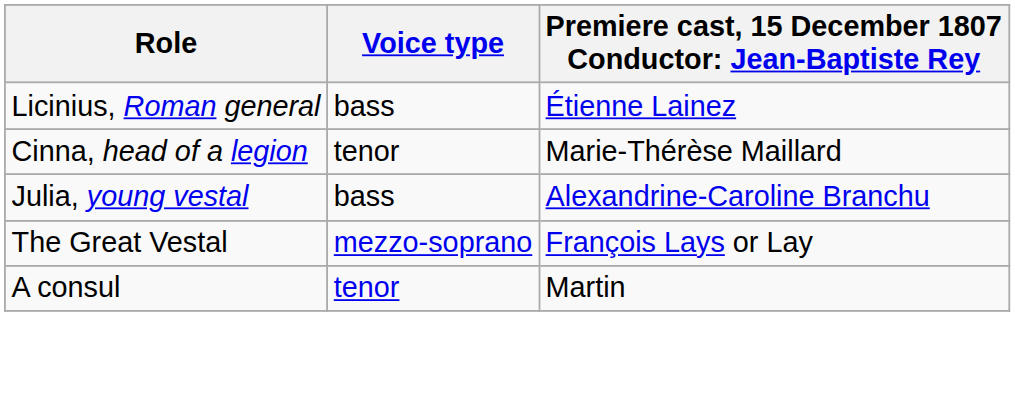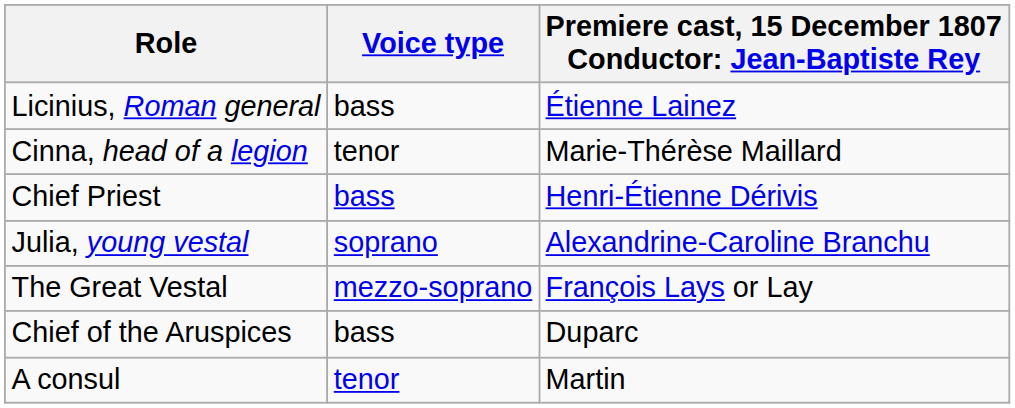 <table class="wikitable">
 <tr>
 <th>Role</th>
 <th><a href='#'>Voice type</a></th>
 <th>Premiere cast, 15 December 1807<br>Conductor: <a href='#'>Jean-Baptiste Rey</a></th>
 </tr>
 <tr>
 <td>Licinius, <em><a href='#'>Roman</a> general</em></td>
 <td>bass</td>
 <td><a href='#'>Étienne Lainez</a></td>
 </tr>
 <tr>
 <td>Cinna, <em>head of a <a href='#'>legion</a></em></td>
 <td>tenor</td>
 <td>Marie-Thérèse Maillard</td>
 </tr>
 <tr>
+<td>Chief Priest</td>
+<td><a href='#'>bass</a></td>
+<td><a href='#'>Henri-Étienne Dérivis</a></td>
+</tr>
+<tr>
 <td>Julia, <em><a href='#'>young vestal</a></em></td>
-<td>bass</td>
+<td><a href='#'>soprano</a></td>
 <td><a href='#'>Alexandrine-Caroline Branchu</a></td>
 </tr>
 <tr>
 <td>The Great Vestal</td>
 <td><a href='#'>mezzo-soprano</a></td>
 <td><a href='#'>François Lays</a> or Lay</td>
 </tr>
 <tr>
+<td>Chief of the Aruspices</td>
+<td>bass</td>
+<td>Duparc</td>
+</tr>
+<tr>
 <td>A consul</td>
 <td><a href='#'>tenor</a></td>
 <td>Martin</td>
 </tr>
 </table>
